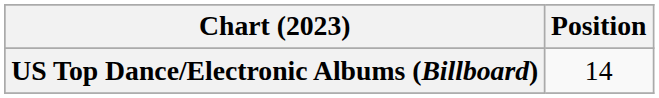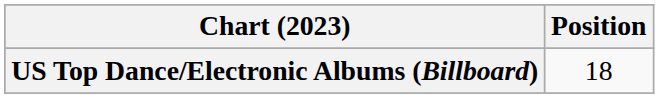 <table class="wikitable plainrowheaders" style="text-align:center">
 <tr>
 <th scope="col">Chart (2023)</th>
 <th scope="col">Position</th>
 </tr>
 <tr>
 <th scope="row">US Top Dance/Electronic Albums (<em>Billboard</em>)</th>
-<td>14</td>
+<td>18</td>
 </tr>
 </table>
